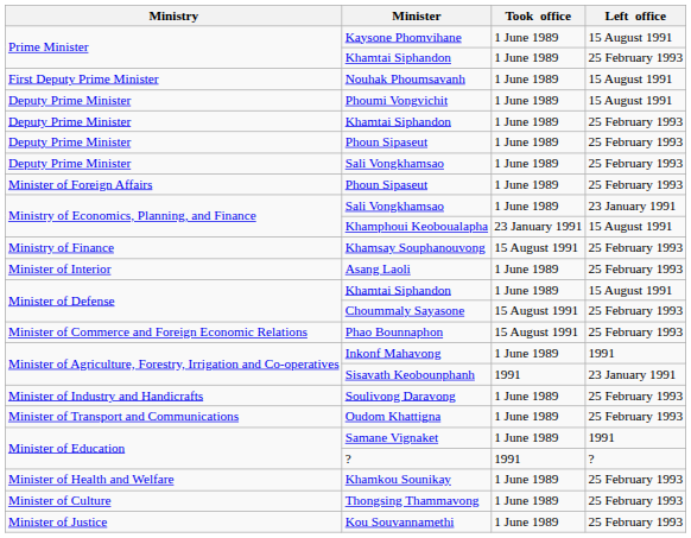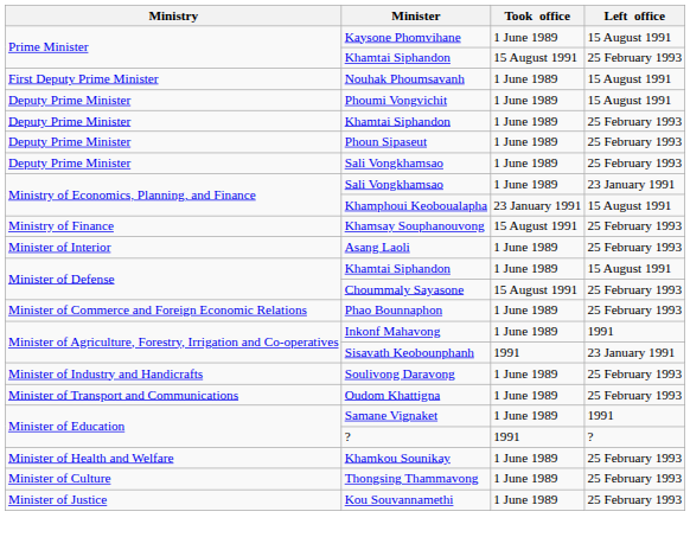 <table class="wikitable">
 <tr>
 <th>Ministry</th>
 <th>Minister</th>
 <th>Took office</th>
 <th>Left office</th>
 </tr>
 <tr>
 <td rowspan="2"><a href='#'>Prime Minister</a></td>
 <td><a href='#'>Kaysone Phomvihane</a></td>
 <td>1 June 1989</td>
 <td>15 August 1991</td>
 </tr>
 <tr>
 <td><a href='#'>Khamtai Siphandon</a></td>
-<td>1 June 1989</td>
+<td>15 August 1991</td>
 <td>25 February 1993</td>
 </tr>
 <tr>
 <td><a href='#'>First Deputy Prime Minister</a></td>
 <td><a href='#'>Nouhak Phoumsavanh</a></td>
 <td>1 June 1989</td>
 <td>15 August 1991</td>
 </tr>
 <tr>
 <td><a href='#'>Deputy Prime Minister</a></td>
 <td><a href='#'>Phoumi Vongvichit</a></td>
 <td>1 June 1989</td>
 <td>15 August 1991</td>
 </tr>
 <tr>
 <td><a href='#'>Deputy Prime Minister</a></td>
 <td><a href='#'>Khamtai Siphandon</a></td>
 <td>1 June 1989</td>
 <td>25 February 1993</td>
 </tr>
 <tr>
 <td><a href='#'>Deputy Prime Minister</a></td>
 <td><a href='#'>Phoun Sipaseut</a></td>
 <td>1 June 1989</td>
 <td>25 February 1993</td>
 </tr>
 <tr>
 <td><a href='#'>Deputy Prime Minister</a></td>
 <td><a href='#'>Sali Vongkhamsao</a></td>
-<td>1 June 1989</td>
-<td>25 February 1993</td>
-</tr>
-<tr>
-<td><a href='#'>Minister of Foreign Affairs</a></td>
-<td><a href='#'>Phoun Sipaseut</a></td>
 <td>1 June 1989</td>
 <td>25 February 1993</td>
 </tr>
 <tr>
 <td rowspan="2"><a href='#'>Ministry of Economics, Planning, and Finance</a></td>
 <td><a href='#'>Sali Vongkhamsao</a></td>
 <td>1 June 1989</td>
 <td>23 January 1991</td>
 </tr>
 <tr>
 <td><a href='#'>Khamphoui Keoboualapha</a></td>
 <td>23 January 1991</td>
 <td>15 August 1991</td>
 </tr>
 <tr>
 <td><a href='#'>Ministry of Finance</a></td>
 <td><a href='#'>Khamsay Souphanouvong</a></td>
 <td>15 August 1991</td>
 <td>25 February 1993</td>
 </tr>
 <tr>
 <td><a href='#'>Minister of Interior</a></td>
 <td><a href='#'>Asang Laoli</a></td>
 <td>1 June 1989</td>
 <td>25 February 1993</td>
 </tr>
 <tr>
 <td rowspan="2"><a href='#'>Minister of Defense</a></td>
 <td><a href='#'>Khamtai Siphandon</a></td>
 <td>1 June 1989</td>
 <td>15 August 1991</td>
 </tr>
 <tr>
 <td><a href='#'>Choummaly Sayasone</a></td>
 <td>15 August 1991</td>
 <td>25 February 1993</td>
 </tr>
 <tr>
 <td><a href='#'>Minister of Commerce and Foreign Economic Relations</a></td>
 <td><a href='#'>Phao Bounnaphon</a></td>
-<td>15 August 1991</td>
+<td>1 June 1989</td>
 <td>25 February 1993</td>
 </tr>
 <tr>
 <td rowspan="2"><a href='#'>Minister of Agriculture, Forestry, Irrigation and Co-operatives</a></td>
 <td><a href='#'>Inkonf Mahavong</a></td>
 <td>1 June 1989</td>
 <td>1991</td>
 </tr>
 <tr>
 <td><a href='#'>Sisavath Keobounphanh</a></td>
 <td>1991</td>
 <td>23 January 1991</td>
 </tr>
 <tr>
 <td><a href='#'>Minister of Industry and Handicrafts</a></td>
 <td><a href='#'>Soulivong Daravong</a></td>
 <td>1 June 1989</td>
 <td>25 February 1993</td>
 </tr>
 <tr>
 <td><a href='#'>Minister of Transport and Communications</a></td>
 <td><a href='#'>Oudom Khattigna</a></td>
 <td>1 June 1989</td>
 <td>25 February 1993</td>
 </tr>
 <tr>
 <td rowspan="2"><a href='#'>Minister of Education</a></td>
 <td><a href='#'>Samane Vignaket</a></td>
 <td>1 June 1989</td>
 <td>1991</td>
 </tr>
 <tr>
 <td>?</td>
 <td>1991</td>
 <td>?</td>
 </tr>
 <tr>
 <td><a href='#'>Minister of Health and Welfare</a></td>
 <td><a href='#'>Khamkou Sounikay</a></td>
 <td>1 June 1989</td>
 <td>25 February 1993</td>
 </tr>
 <tr>
 <td><a href='#'>Minister of Culture</a></td>
 <td><a href='#'>Thongsing Thammavong</a></td>
 <td>1 June 1989</td>
 <td>25 February 1993</td>
 </tr>
 <tr>
 <td><a href='#'>Minister of Justice</a></td>
 <td><a href='#'>Kou Souvannamethi</a></td>
 <td>1 June 1989</td>
 <td>25 February 1993</td>
 </tr>
 </table>
